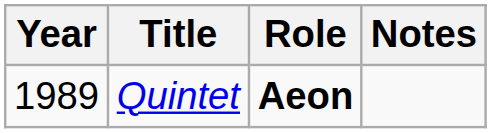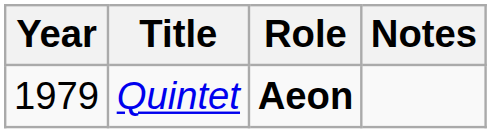 <table class="wikitable">
 <tr>
 <th>Year</th>
 <th>Title</th>
 <th>Role</th>
 <th>Notes</th>
 </tr>
 <tr>
-<td>1989</td>
+<td>1979</td>
 <td><em><a href='#'>Quintet</a></em></td>
 <td><strong>Aeon</strong></td>
 <td></td>
 </tr>
 </table>
